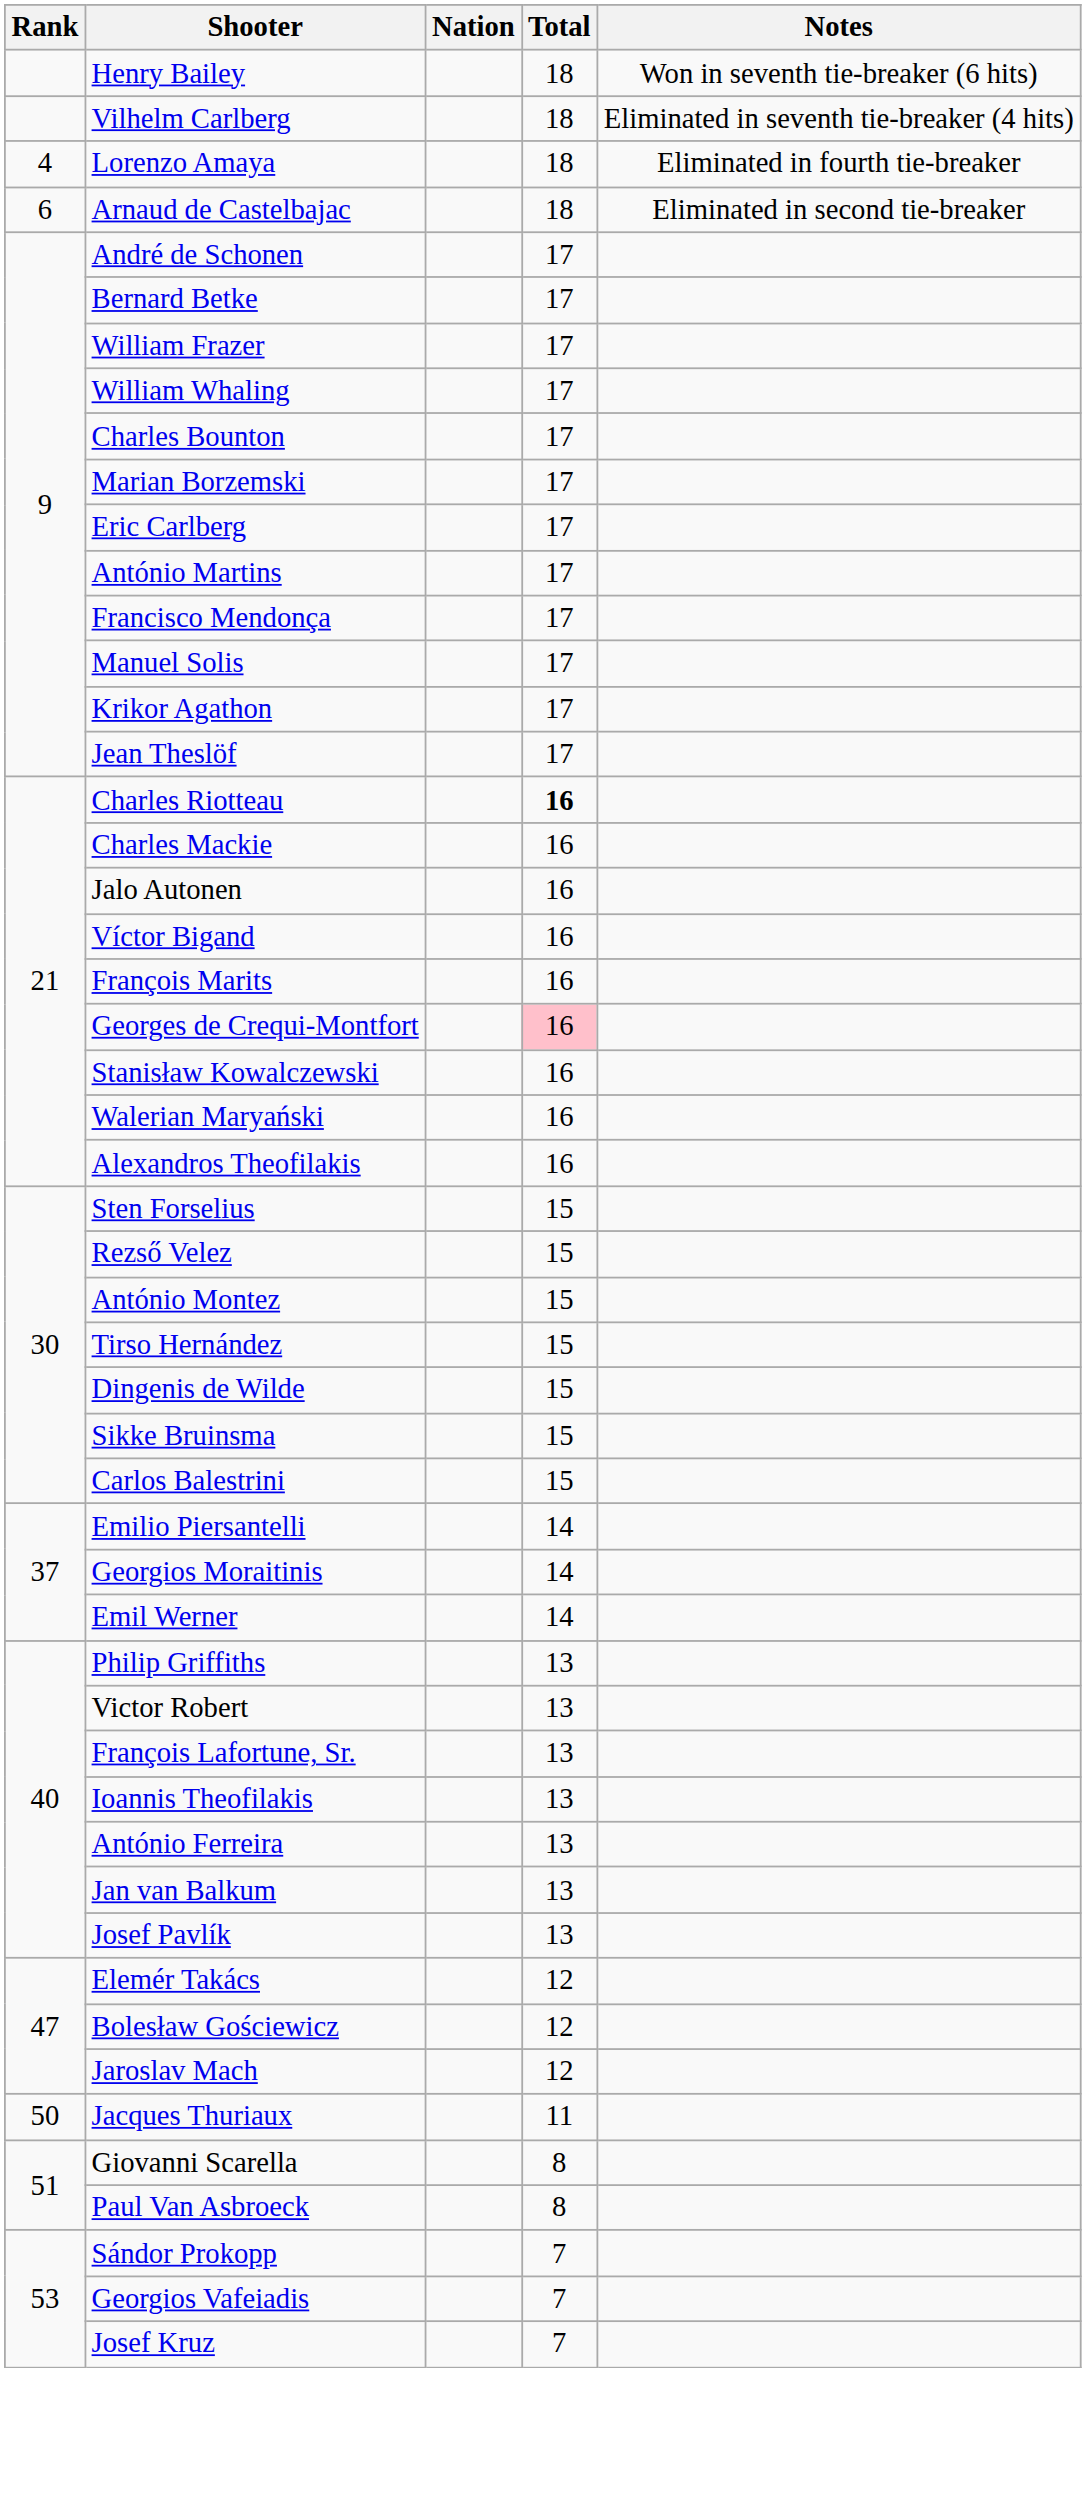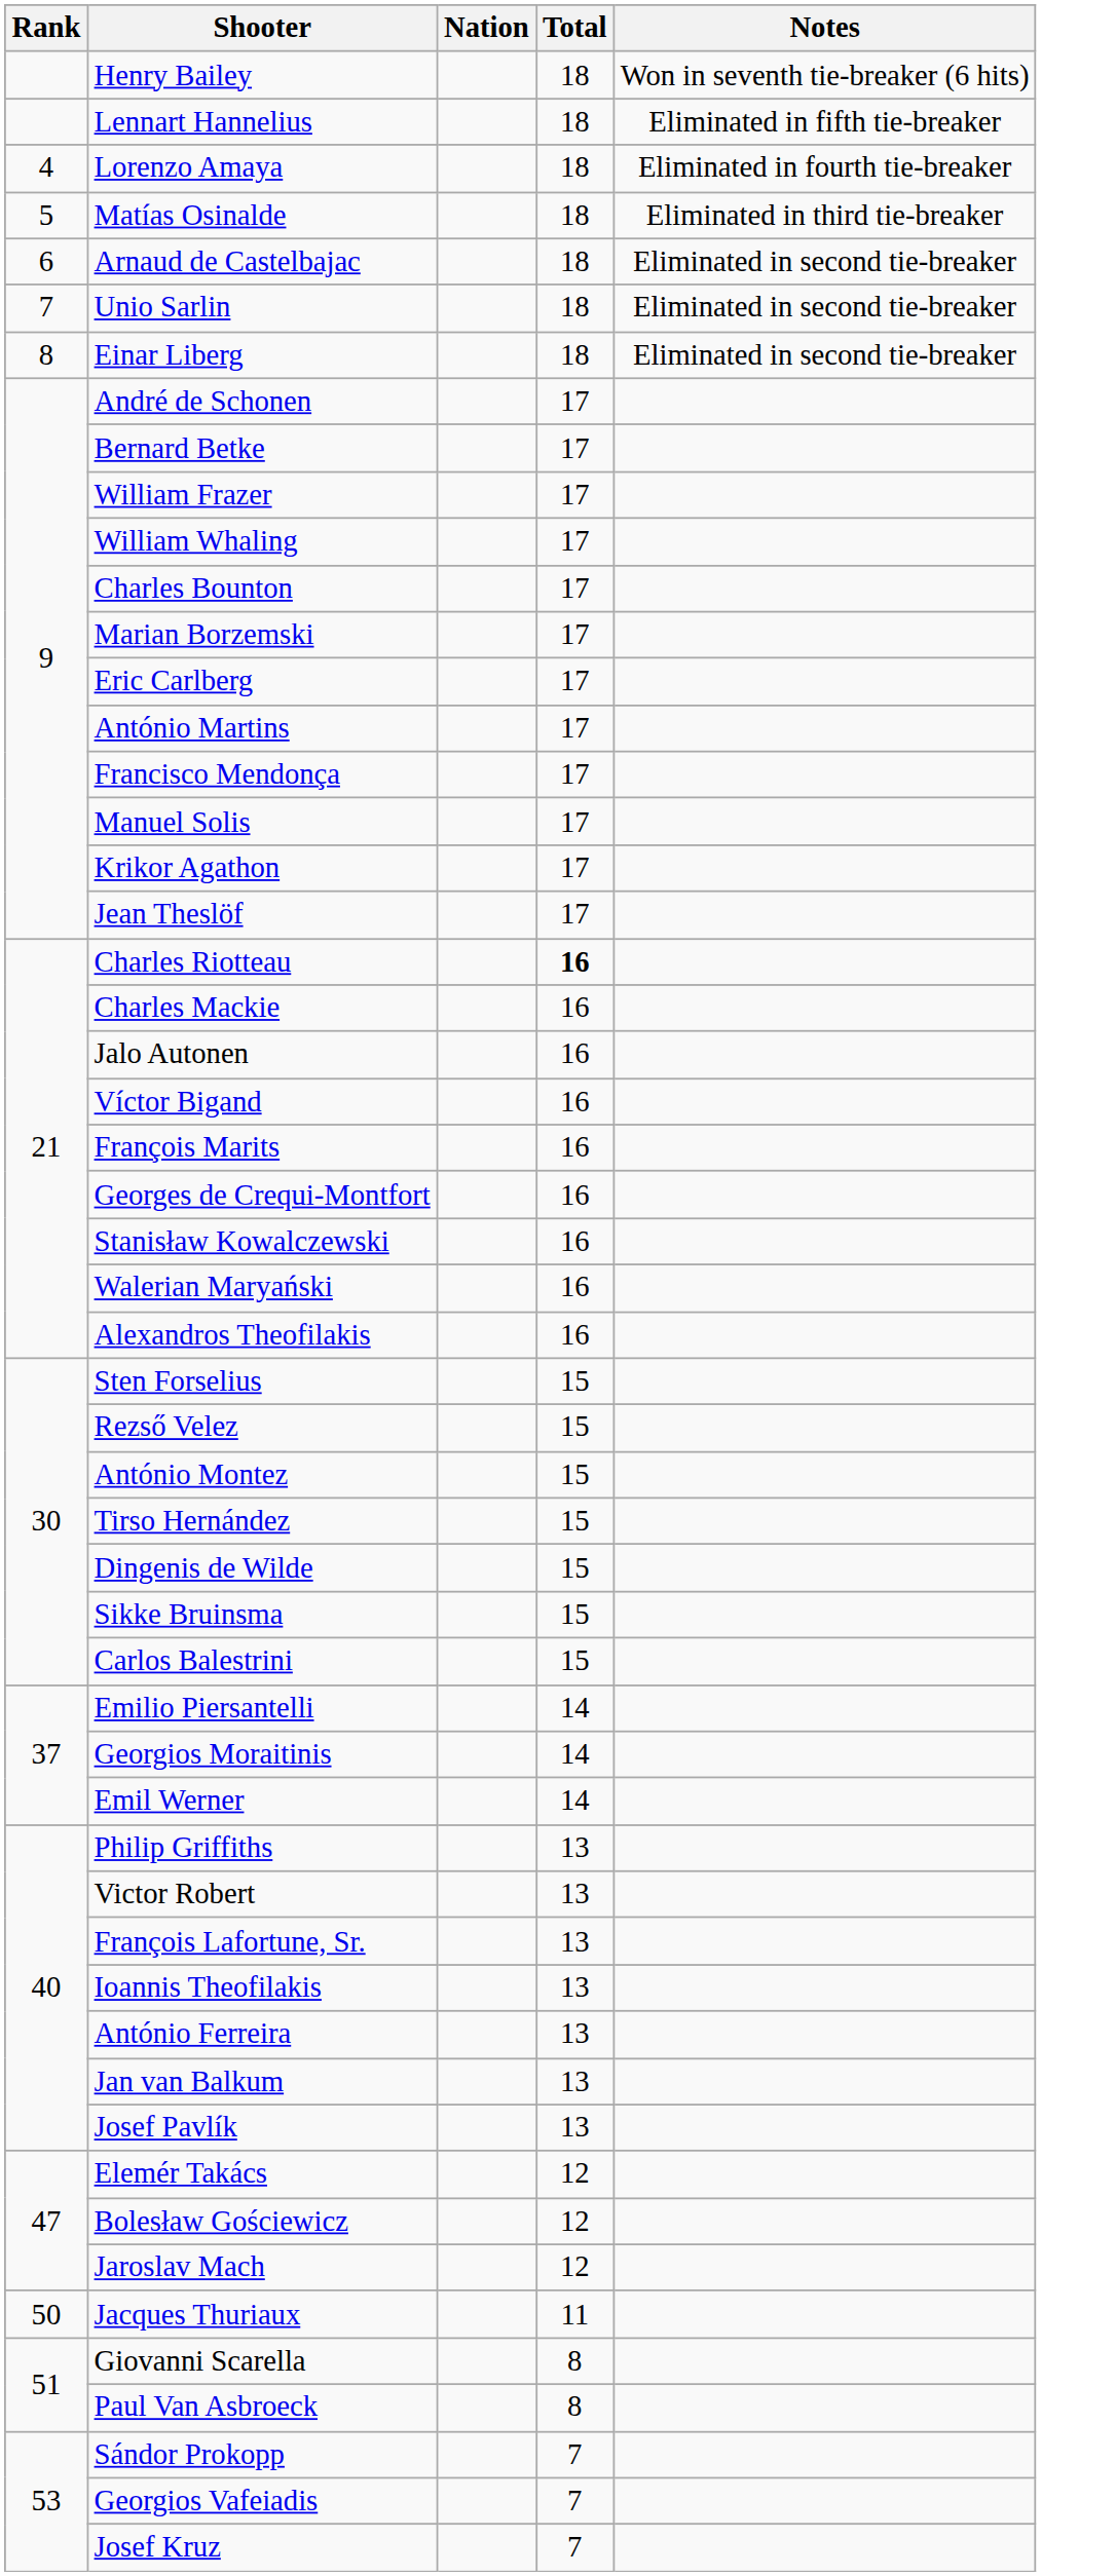 <table class="wikitable sortable" style="text-align:center">
 <tr>
 <th>Rank</th>
 <th>Shooter</th>
 <th>Nation</th>
 <th>Total</th>
 <th>Notes</th>
 </tr>
 <tr>
 <td></td>
 <td align=left><a href='#'>Henry Bailey</a></td>
 <td align=left></td>
 <td>18</td>
 <td>Won in seventh tie-breaker (6 hits)</td>
 </tr>
 <tr>
 <td></td>
-<td align=left><a href='#'>Vilhelm Carlberg</a></td>
+<td align=left><a href='#'>Lennart Hannelius</a></td>
 <td align=left></td>
 <td>18</td>
-<td>Eliminated in seventh tie-breaker (4 hits)</td>
+<td>Eliminated in fifth tie-breaker</td>
 </tr>
 <tr>
 <td>4</td>
 <td align=left><a href='#'>Lorenzo Amaya</a></td>
 <td align=left></td>
 <td>18</td>
 <td>Eliminated in fourth tie-breaker</td>
 </tr>
 <tr>
+<td>5</td>
+<td align=left><a href='#'>Matías Osinalde</a></td>
+<td align=left></td>
+<td>18</td>
+<td>Eliminated in third tie-breaker</td>
+</tr>
+<tr>
 <td>6</td>
 <td align=left><a href='#'>Arnaud de Castelbajac</a></td>
+<td align=left></td>
+<td>18</td>
+<td>Eliminated in second tie-breaker</td>
+</tr>
+<tr>
+<td>7</td>
+<td align=left><a href='#'>Unio Sarlin</a></td>
+<td align=left></td>
+<td>18</td>
+<td>Eliminated in second tie-breaker</td>
+</tr>
+<tr>
+<td>8</td>
+<td align=left><a href='#'>Einar Liberg</a></td>
 <td align=left></td>
 <td>18</td>
 <td>Eliminated in second tie-breaker</td>
 </tr>
 <tr>
 <td rowspan=12>9</td>
 <td align=left><a href='#'>André de Schonen</a></td>
 <td align=left></td>
 <td>17</td>
 <td></td>
 </tr>
 <tr>
 <td align=left><a href='#'>Bernard Betke</a></td>
 <td align=left></td>
 <td>17</td>
 <td></td>
 </tr>
 <tr>
 <td align=left><a href='#'>William Frazer</a></td>
 <td align=left></td>
 <td>17</td>
 <td></td>
 </tr>
 <tr>
 <td align=left><a href='#'>William Whaling</a></td>
 <td align=left></td>
 <td>17</td>
 <td></td>
 </tr>
 <tr>
 <td align=left><a href='#'>Charles Bounton</a></td>
 <td align=left></td>
 <td>17</td>
 <td></td>
 </tr>
 <tr>
 <td align=left><a href='#'>Marian Borzemski</a></td>
 <td align=left></td>
 <td>17</td>
 <td></td>
 </tr>
 <tr>
 <td align=left><a href='#'>Eric Carlberg</a></td>
 <td align=left></td>
 <td>17</td>
 <td></td>
 </tr>
 <tr>
 <td align=left><a href='#'>António Martins</a></td>
 <td align=left></td>
 <td>17</td>
 <td></td>
 </tr>
 <tr>
 <td align=left><a href='#'>Francisco Mendonça</a></td>
 <td align=left></td>
 <td>17</td>
 <td></td>
 </tr>
 <tr>
 <td align=left><a href='#'>Manuel Solis</a></td>
 <td align=left></td>
 <td>17</td>
 <td></td>
 </tr>
 <tr>
 <td align=left><a href='#'>Krikor Agathon</a></td>
 <td align=left></td>
 <td>17</td>
 <td></td>
 </tr>
 <tr>
 <td align=left><a href='#'>Jean Theslöf</a></td>
 <td align=left></td>
 <td>17</td>
 <td></td>
 </tr>
 <tr>
 <td rowspan=9>21</td>
 <td align=left><a href='#'>Charles Riotteau</a></td>
 <td align=left></td>
 <td><strong>16</strong></td>
 <td></td>
 </tr>
 <tr>
 <td align=left><a href='#'>Charles Mackie</a></td>
 <td align=left></td>
 <td>16</td>
 <td></td>
 </tr>
 <tr>
 <td align=left>Jalo Autonen</td>
 <td align=left></td>
 <td>16</td>
 <td></td>
 </tr>
 <tr>
 <td align=left><a href='#'>Víctor Bigand</a></td>
 <td align=left></td>
 <td>16</td>
 <td></td>
 </tr>
 <tr>
 <td align=left><a href='#'>François Marits</a></td>
 <td align=left></td>
 <td>16</td>
 <td></td>
 </tr>
 <tr>
 <td align=left><a href='#'>Georges de Crequi-Montfort</a></td>
 <td align=left></td>
-<td style="background: pink;">16</td>
+<td>16</td>
 <td></td>
 </tr>
 <tr>
 <td align=left><a href='#'>Stanisław Kowalczewski</a></td>
 <td align=left></td>
 <td>16</td>
 <td></td>
 </tr>
 <tr>
 <td align=left><a href='#'>Walerian Maryański</a></td>
 <td align=left></td>
 <td>16</td>
 <td></td>
 </tr>
 <tr>
 <td align=left><a href='#'>Alexandros Theofilakis</a></td>
 <td align=left></td>
 <td>16</td>
 <td></td>
 </tr>
 <tr>
 <td rowspan=7>30</td>
 <td align=left><a href='#'>Sten Forselius</a></td>
 <td align=left></td>
 <td>15</td>
 <td></td>
 </tr>
 <tr>
 <td align=left><a href='#'>Rezső Velez</a></td>
 <td align=left></td>
 <td>15</td>
 <td></td>
 </tr>
 <tr>
 <td align=left><a href='#'>António Montez</a></td>
 <td align=left></td>
 <td>15</td>
 <td></td>
 </tr>
 <tr>
 <td align=left><a href='#'>Tirso Hernández</a></td>
 <td align=left></td>
 <td>15</td>
 <td></td>
 </tr>
 <tr>
 <td align=left><a href='#'>Dingenis de Wilde</a></td>
 <td align=left></td>
 <td>15</td>
 <td></td>
 </tr>
 <tr>
 <td align=left><a href='#'>Sikke Bruinsma</a></td>
 <td align=left></td>
 <td>15</td>
 <td></td>
 </tr>
 <tr>
 <td align=left><a href='#'>Carlos Balestrini</a></td>
 <td align=left></td>
 <td>15</td>
 <td></td>
 </tr>
 <tr>
 <td rowspan=3>37</td>
 <td align=left><a href='#'>Emilio Piersantelli</a></td>
 <td align=left></td>
 <td>14</td>
 <td></td>
 </tr>
 <tr>
 <td align=left><a href='#'>Georgios Moraitinis</a></td>
 <td align=left></td>
 <td>14</td>
 <td></td>
 </tr>
 <tr>
 <td align=left><a href='#'>Emil Werner</a></td>
 <td align=left></td>
 <td>14</td>
 <td></td>
 </tr>
 <tr>
 <td rowspan=7>40</td>
 <td align=left><a href='#'>Philip Griffiths</a></td>
 <td align=left></td>
 <td>13</td>
 <td></td>
 </tr>
 <tr>
 <td align=left>Victor Robert</td>
 <td align=left></td>
 <td>13</td>
 <td></td>
 </tr>
 <tr>
 <td align=left><a href='#'>François Lafortune, Sr.</a></td>
 <td align=left></td>
 <td>13</td>
 <td></td>
 </tr>
 <tr>
 <td align=left><a href='#'>Ioannis Theofilakis</a></td>
 <td align=left></td>
 <td>13</td>
 <td></td>
 </tr>
 <tr>
 <td align=left><a href='#'>António Ferreira</a></td>
 <td align=left></td>
 <td>13</td>
 <td></td>
 </tr>
 <tr>
 <td align=left><a href='#'>Jan van Balkum</a></td>
 <td align=left></td>
 <td>13</td>
 <td></td>
 </tr>
 <tr>
 <td align=left><a href='#'>Josef Pavlík</a></td>
 <td align=left></td>
 <td>13</td>
 <td></td>
 </tr>
 <tr>
 <td rowspan=3>47</td>
 <td align=left><a href='#'>Elemér Takács</a></td>
 <td align=left></td>
 <td>12</td>
 <td></td>
 </tr>
 <tr>
 <td align=left><a href='#'>Bolesław Gościewicz</a></td>
 <td align=left></td>
 <td>12</td>
 <td></td>
 </tr>
 <tr>
 <td align=left><a href='#'>Jaroslav Mach</a></td>
 <td align=left></td>
 <td>12</td>
 <td></td>
 </tr>
 <tr>
 <td>50</td>
 <td align=left><a href='#'>Jacques Thuriaux</a></td>
 <td align=left></td>
 <td>11</td>
 <td></td>
 </tr>
 <tr>
 <td rowspan=2>51</td>
 <td align=left>Giovanni Scarella</td>
 <td align=left></td>
 <td>8</td>
 <td></td>
 </tr>
 <tr>
 <td align=left><a href='#'>Paul Van Asbroeck</a></td>
 <td align=left></td>
 <td>8</td>
 <td></td>
 </tr>
 <tr>
 <td rowspan=3>53</td>
 <td align=left><a href='#'>Sándor Prokopp</a></td>
 <td align=left></td>
 <td>7</td>
 <td></td>
 </tr>
 <tr>
 <td align=left><a href='#'>Georgios Vafeiadis</a></td>
 <td align=left></td>
 <td>7</td>
 <td></td>
 </tr>
 <tr>
 <td align=left><a href='#'>Josef Kruz</a></td>
 <td align=left></td>
 <td>7</td>
 <td></td>
 </tr>
 </table>
